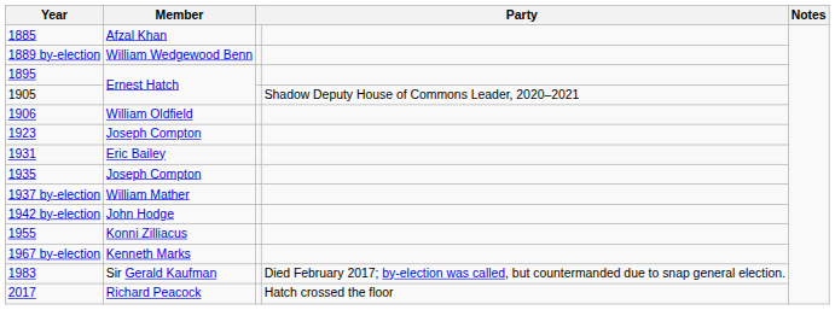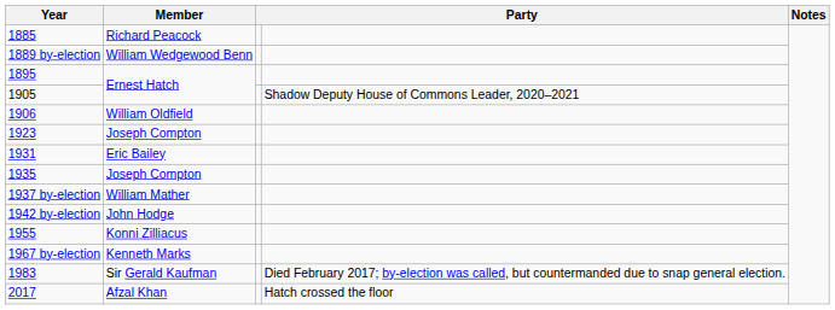 <table class="wikitable">
 <tr>
 <th>Year</th>
 <th>Member</th>
 <th colspan="2">Party</th>
 <th>Notes</th>
 </tr>
 <tr>
 <td><a href='#'>1885</a></td>
-<td><a href='#'>Afzal Khan</a></td>
+<td><a href='#'>Richard Peacock</a></td>
 <td></td>
 <td></td>
 </tr>
 <tr>
 <td><a href='#'>1889 by-election</a></td>
 <td><a href='#'>William Wedgewood Benn</a></td>
 <td></td>
 <td></td>
 </tr>
 <tr>
 <td><a href='#'>1895</a></td>
 <td rowspan="2"><a href='#'>Ernest Hatch</a></td>
 <td></td>
 <td></td>
 </tr>
 <tr>
 <td>1905</td>
 <td></td>
 <td>Shadow Deputy House of Commons Leader, 2020–2021</td>
 </tr>
 <tr>
 <td><a href='#'>1906</a></td>
 <td><a href='#'>William Oldfield</a></td>
 <td></td>
 <td></td>
 </tr>
 <tr>
 <td><a href='#'>1923</a></td>
 <td><a href='#'>Joseph Compton</a></td>
 <td></td>
 <td></td>
 </tr>
 <tr>
 <td><a href='#'>1931</a></td>
 <td><a href='#'>Eric Bailey</a></td>
 <td></td>
 <td></td>
 </tr>
 <tr>
 <td><a href='#'>1935</a></td>
 <td><a href='#'>Joseph Compton</a></td>
 <td></td>
 <td></td>
 </tr>
 <tr>
 <td><a href='#'>1937 by-election</a></td>
 <td><a href='#'>William Mather</a></td>
 <td></td>
 <td></td>
 </tr>
 <tr>
 <td><a href='#'>1942 by-election</a></td>
 <td><a href='#'>John Hodge</a></td>
 <td></td>
 <td></td>
 </tr>
 <tr>
 <td><a href='#'>1955</a></td>
 <td><a href='#'>Konni Zilliacus</a></td>
 <td></td>
 <td></td>
 </tr>
 <tr>
 <td><a href='#'>1967 by-election</a></td>
 <td><a href='#'>Kenneth Marks</a></td>
 <td></td>
 <td></td>
 </tr>
 <tr>
 <td><a href='#'>1983</a></td>
 <td>Sir <a href='#'>Gerald Kaufman</a></td>
 <td></td>
 <td>Died February 2017; <a href='#'>by-election was called</a>, but countermanded due to snap general election.</td>
 </tr>
 <tr>
 <td><a href='#'>2017</a></td>
-<td><a href='#'>Richard Peacock</a></td>
+<td><a href='#'>Afzal Khan</a></td>
 <td></td>
 <td>Hatch crossed the floor</td>
 </tr>
 </table>
